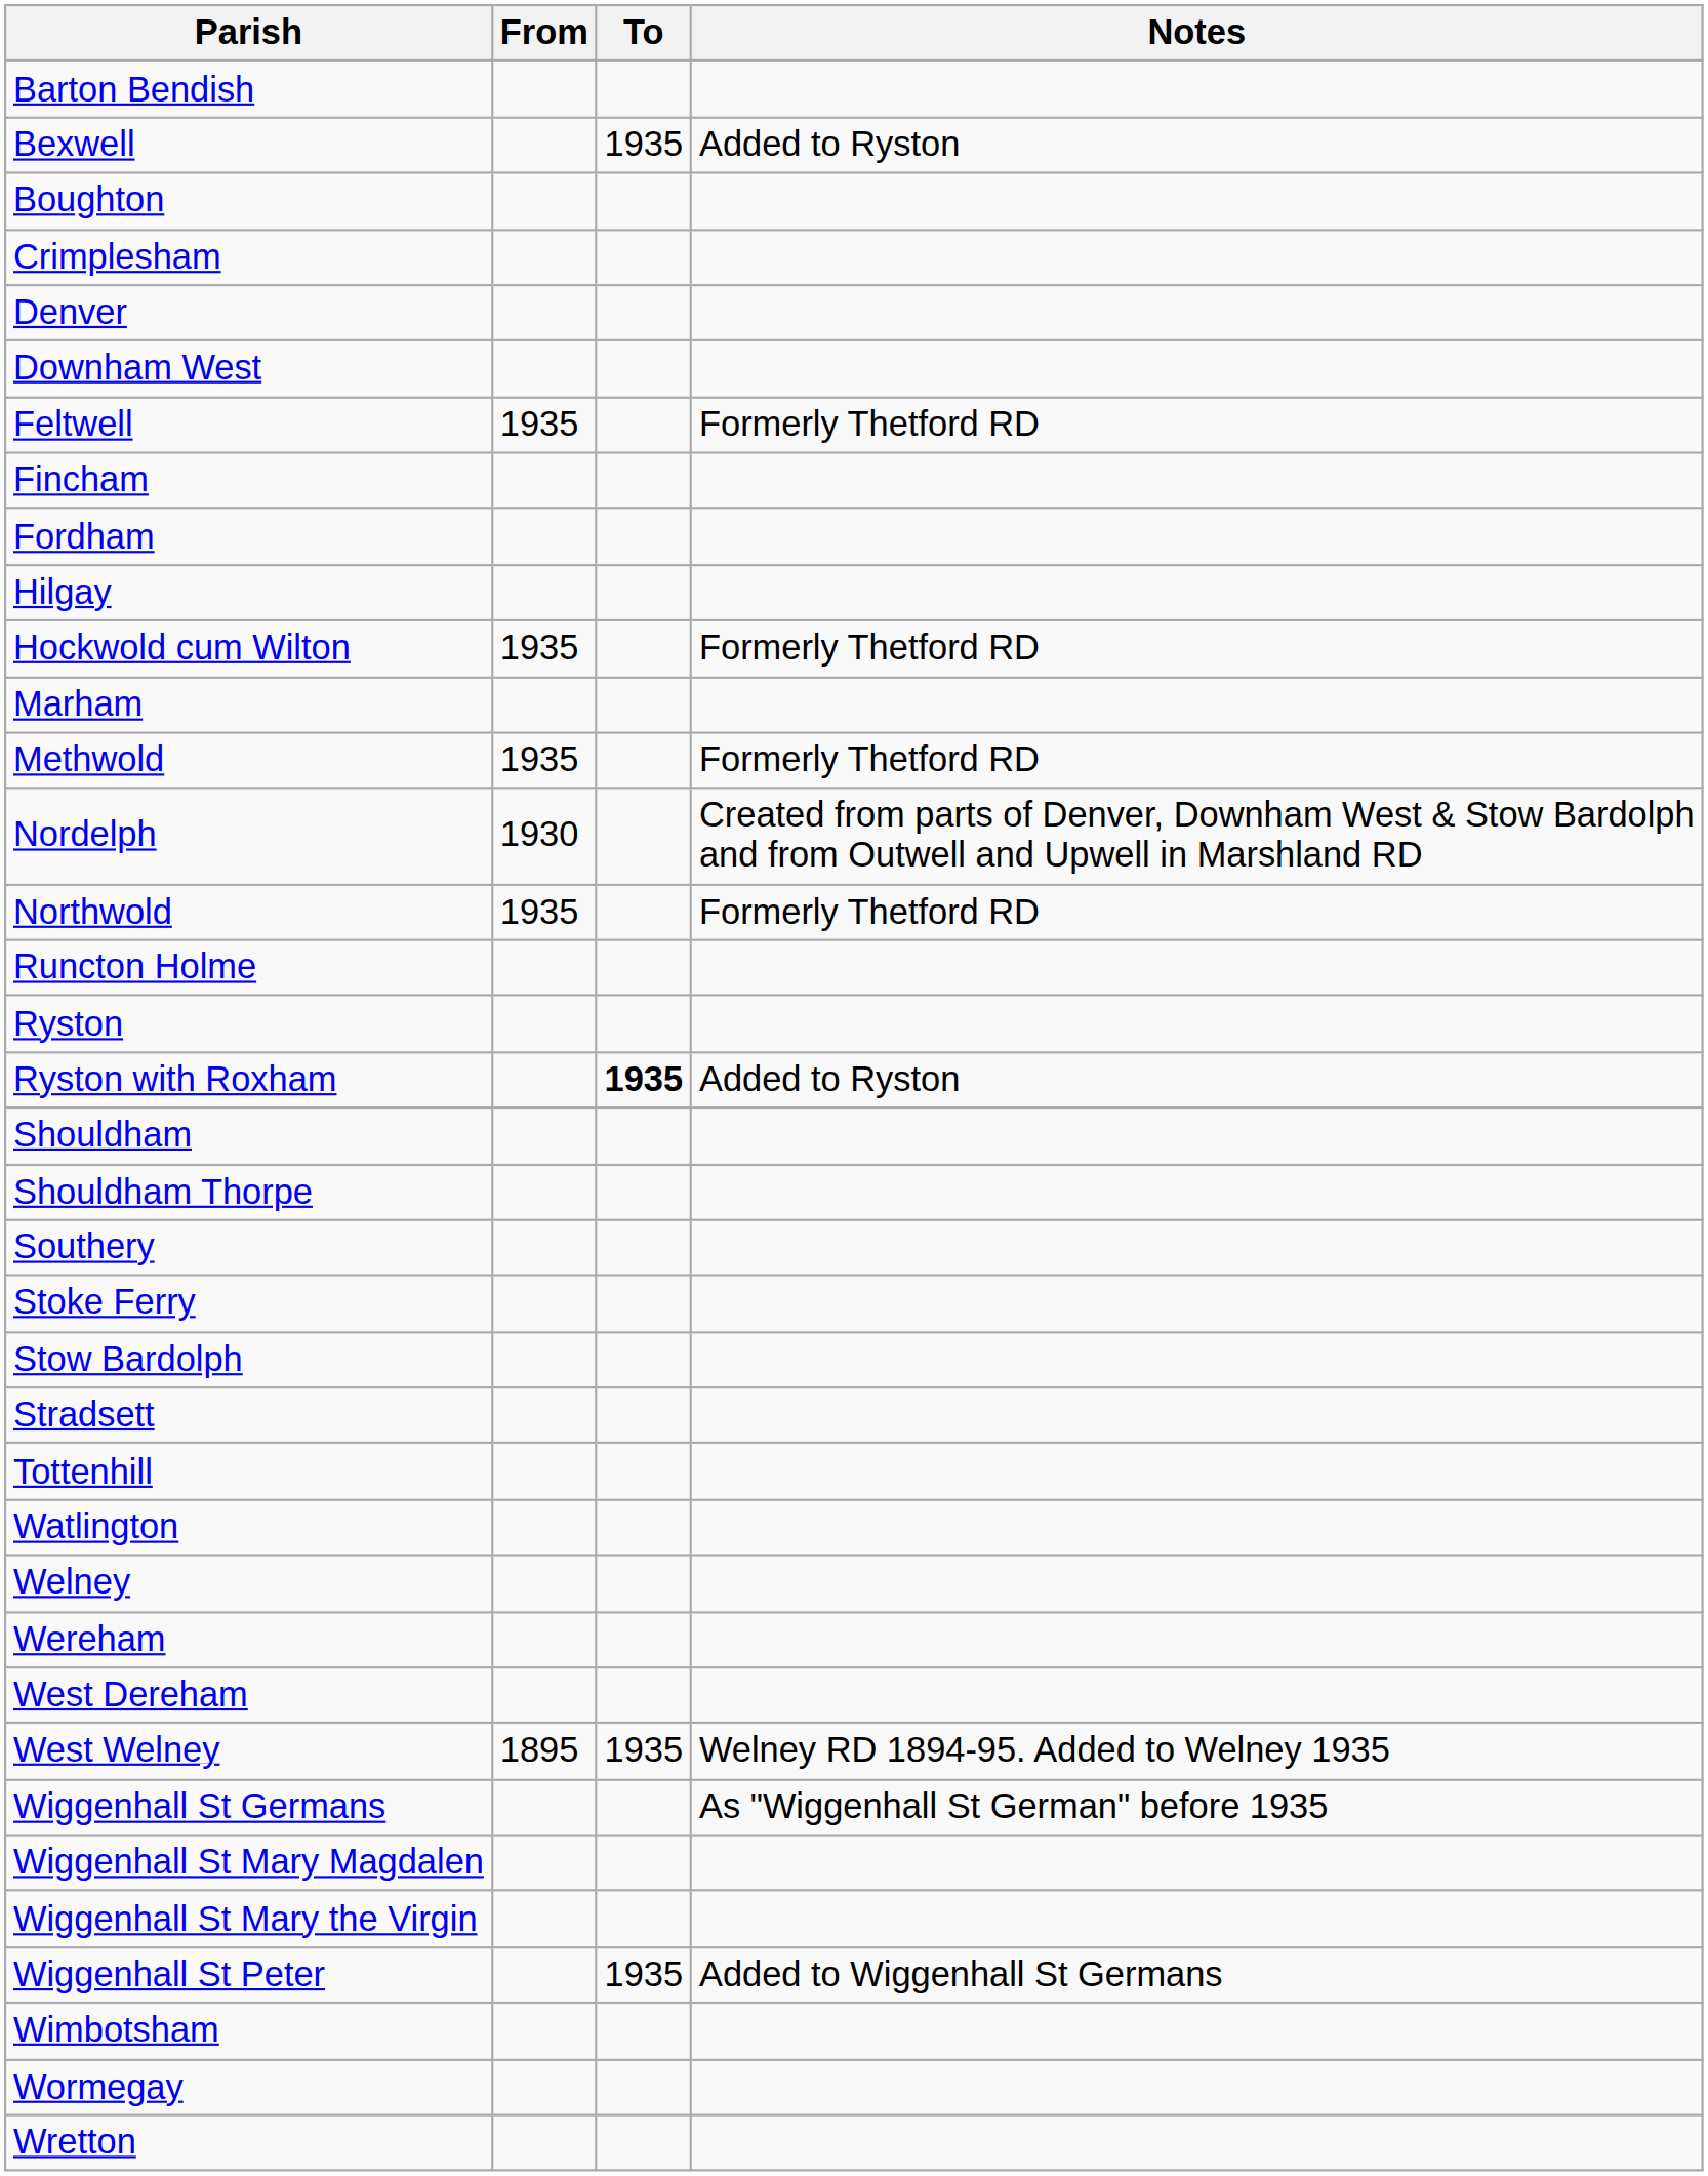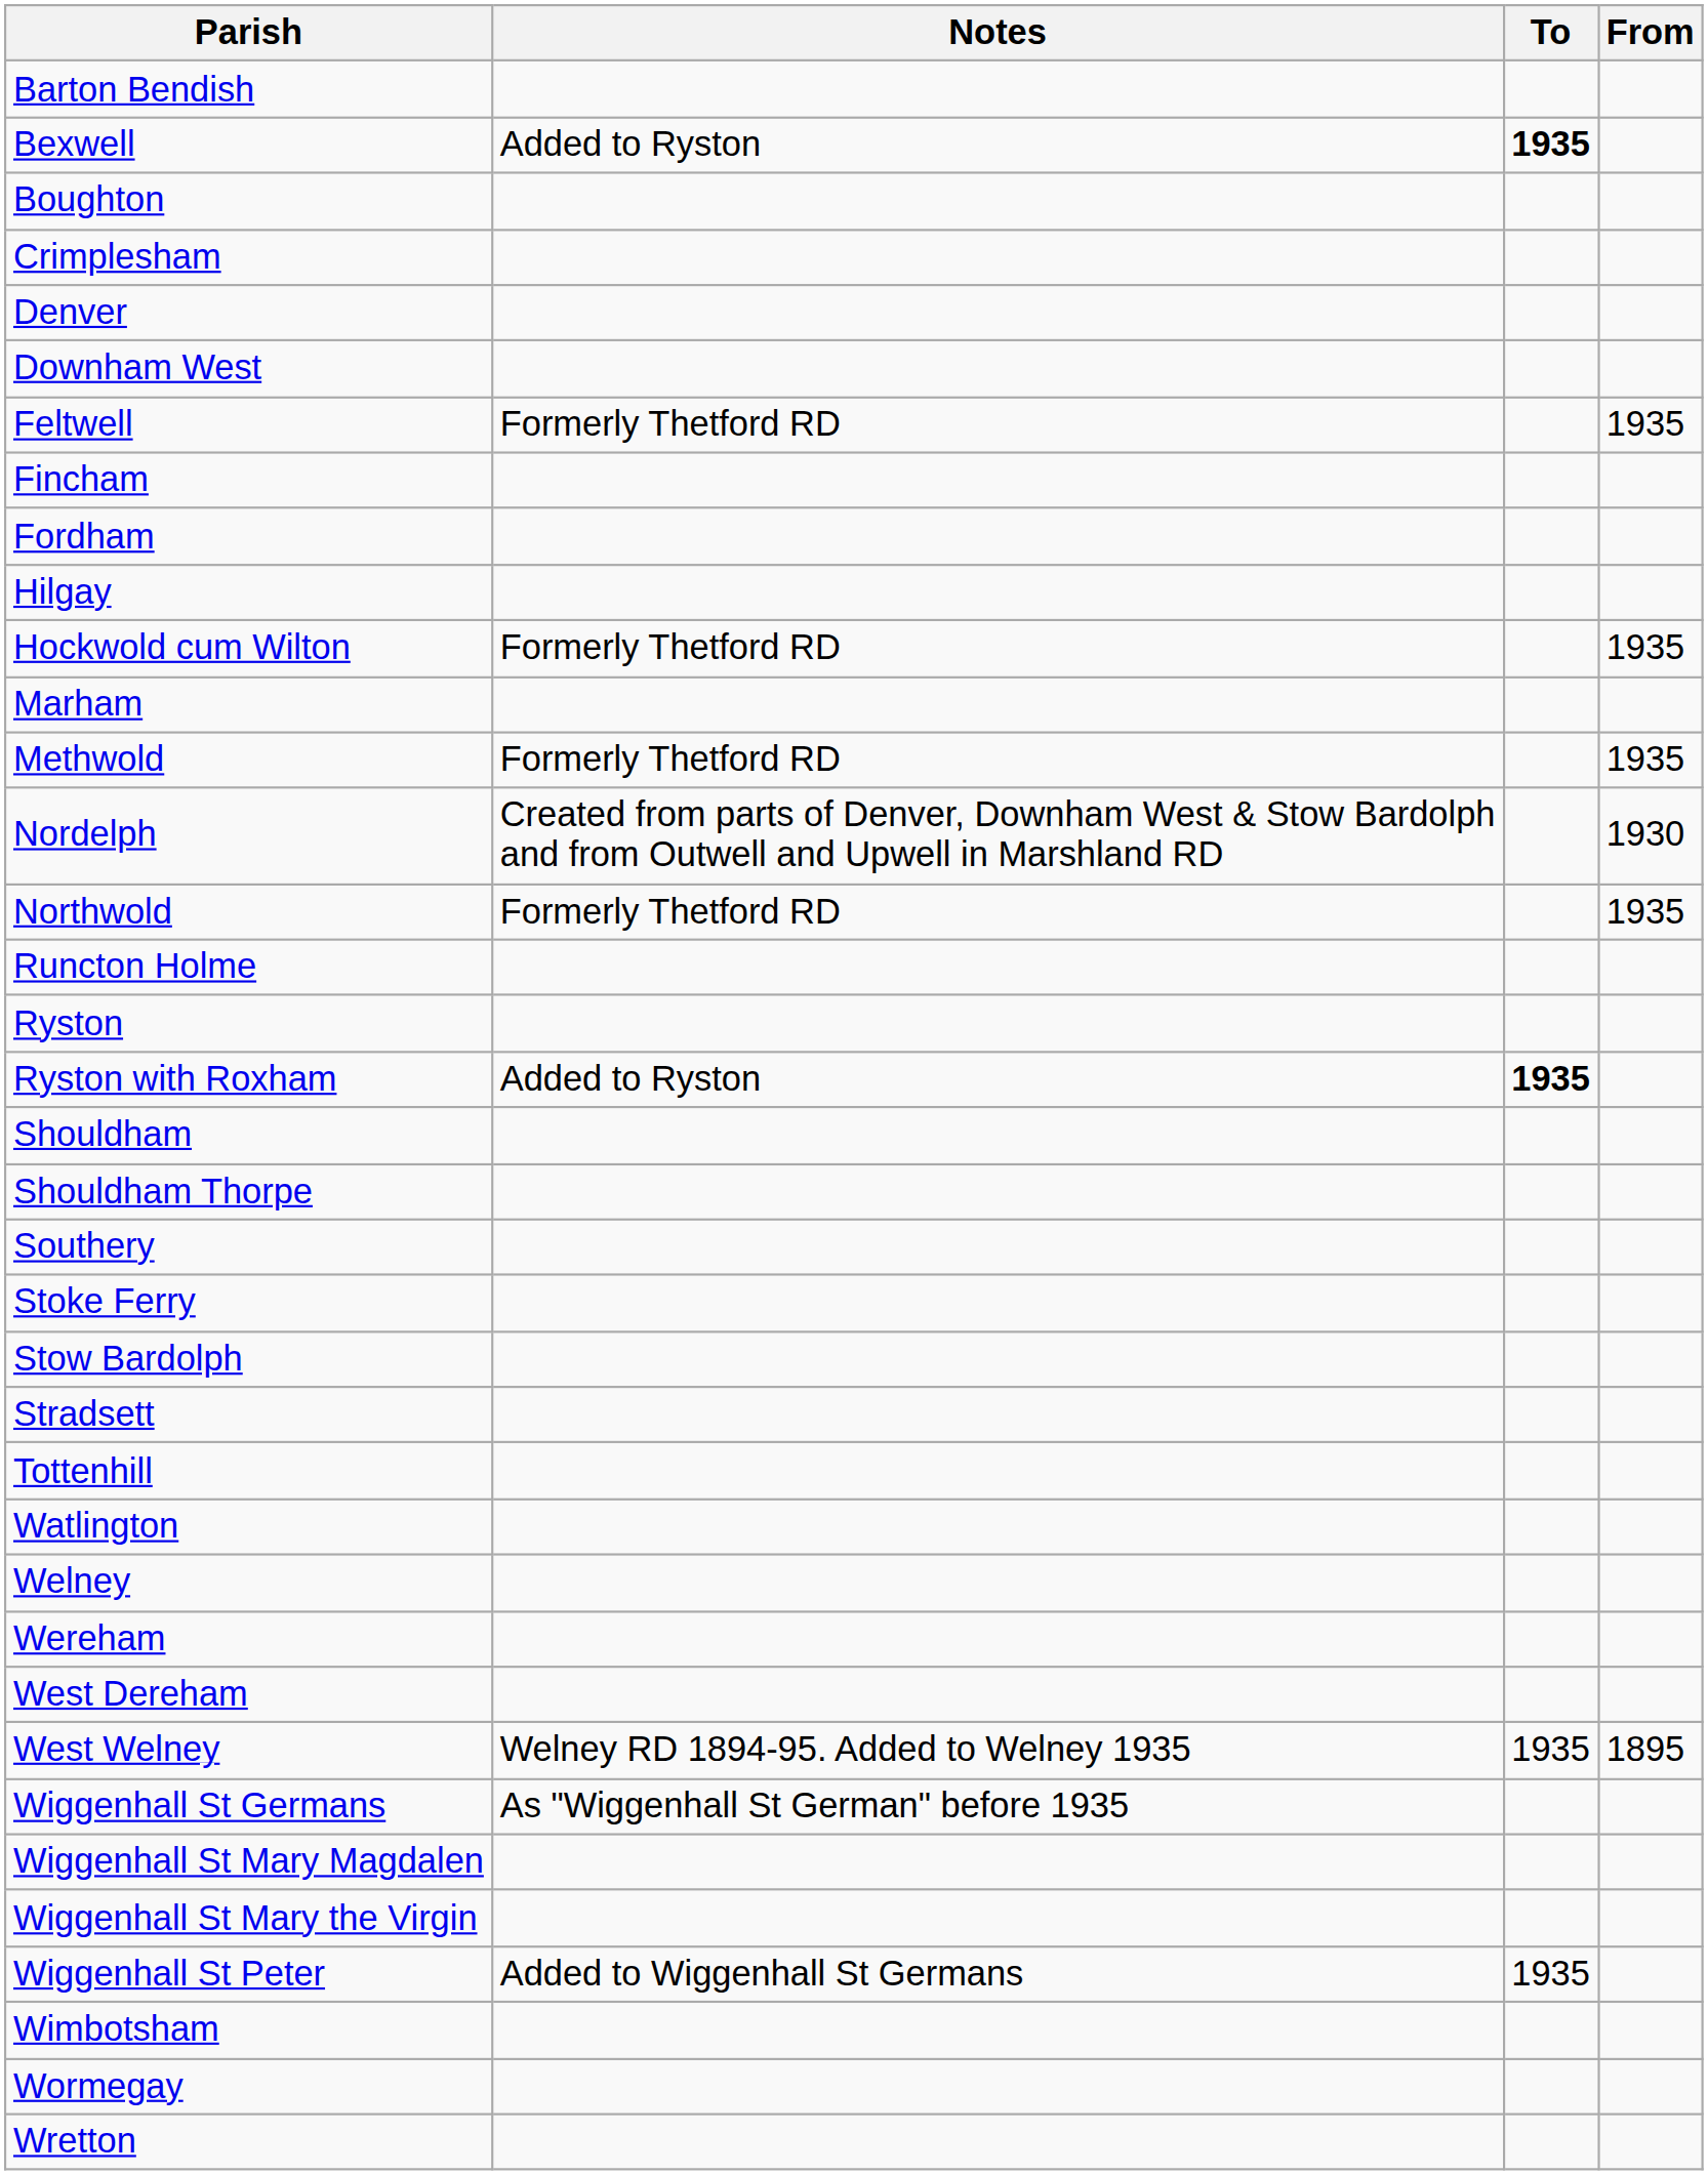 <table class="wikitable">
 <tr>
 <th>Parish</th>
+<th>Notes</th>
+<th>To</th>
 <th>From</th>
-<th>To</th>
-<th>Notes</th>
 </tr>
 <tr>
 <td><a href='#'>Barton Bendish</a></td>
 <td></td>
 <td></td>
 <td></td>
 </tr>
 <tr>
 <td><a href='#'>Bexwell</a></td>
+<td>Added to Ryston</td>
+<td><strong>1935</strong></td>
 <td></td>
-<td>1935</td>
-<td>Added to Ryston</td>
 </tr>
 <tr>
 <td><a href='#'>Boughton</a></td>
 <td></td>
 <td></td>
 <td></td>
 </tr>
 <tr>
 <td><a href='#'>Crimplesham</a></td>
 <td></td>
 <td></td>
 <td></td>
 </tr>
 <tr>
 <td><a href='#'>Denver</a></td>
 <td></td>
 <td></td>
 <td></td>
 </tr>
 <tr>
 <td><a href='#'>Downham West</a></td>
 <td></td>
 <td></td>
 <td></td>
 </tr>
 <tr>
 <td><a href='#'>Feltwell</a></td>
+<td>Formerly Thetford RD</td>
+<td></td>
 <td>1935</td>
-<td></td>
-<td>Formerly Thetford RD</td>
 </tr>
 <tr>
 <td><a href='#'>Fincham</a></td>
 <td></td>
 <td></td>
 <td></td>
 </tr>
 <tr>
 <td><a href='#'>Fordham</a></td>
 <td></td>
 <td></td>
 <td></td>
 </tr>
 <tr>
 <td><a href='#'>Hilgay</a></td>
 <td></td>
 <td></td>
 <td></td>
 </tr>
 <tr>
 <td><a href='#'>Hockwold cum Wilton</a></td>
+<td>Formerly Thetford RD</td>
+<td></td>
 <td>1935</td>
-<td></td>
-<td>Formerly Thetford RD</td>
 </tr>
 <tr>
 <td><a href='#'>Marham</a></td>
 <td></td>
 <td></td>
 <td></td>
 </tr>
 <tr>
 <td><a href='#'>Methwold</a></td>
+<td>Formerly Thetford RD</td>
+<td></td>
 <td>1935</td>
-<td></td>
-<td>Formerly Thetford RD</td>
 </tr>
 <tr>
 <td><a href='#'>Nordelph</a></td>
+<td>Created from parts of Denver, Downham West & Stow Bardolph<br>and from Outwell and Upwell in Marshland RD</td>
+<td></td>
 <td>1930</td>
-<td></td>
-<td>Created from parts of Denver, Downham West & Stow Bardolph<br>and from Outwell and Upwell in Marshland RD</td>
 </tr>
 <tr>
 <td><a href='#'>Northwold</a></td>
+<td>Formerly Thetford RD</td>
+<td></td>
 <td>1935</td>
-<td></td>
-<td>Formerly Thetford RD</td>
 </tr>
 <tr>
 <td><a href='#'>Runcton Holme</a></td>
 <td></td>
 <td></td>
 <td></td>
 </tr>
 <tr>
 <td><a href='#'>Ryston</a></td>
 <td></td>
 <td></td>
 <td></td>
 </tr>
 <tr>
 <td><a href='#'>Ryston with Roxham</a></td>
+<td>Added to Ryston</td>
+<td><strong>1935</strong></td>
 <td></td>
-<td><strong>1935</strong></td>
-<td>Added to Ryston</td>
 </tr>
 <tr>
 <td><a href='#'>Shouldham</a></td>
 <td></td>
 <td></td>
 <td></td>
 </tr>
 <tr>
 <td><a href='#'>Shouldham Thorpe</a></td>
 <td></td>
 <td></td>
 <td></td>
 </tr>
 <tr>
 <td><a href='#'>Southery</a></td>
 <td></td>
 <td></td>
 <td></td>
 </tr>
 <tr>
 <td><a href='#'>Stoke Ferry</a></td>
 <td></td>
 <td></td>
 <td></td>
 </tr>
 <tr>
 <td><a href='#'>Stow Bardolph</a></td>
 <td></td>
 <td></td>
 <td></td>
 </tr>
 <tr>
 <td><a href='#'>Stradsett</a></td>
 <td></td>
 <td></td>
 <td></td>
 </tr>
 <tr>
 <td><a href='#'>Tottenhill</a></td>
 <td></td>
 <td></td>
 <td></td>
 </tr>
 <tr>
 <td><a href='#'>Watlington</a></td>
 <td></td>
 <td></td>
 <td></td>
 </tr>
 <tr>
 <td><a href='#'>Welney</a></td>
 <td></td>
 <td></td>
 <td></td>
 </tr>
 <tr>
 <td><a href='#'>Wereham</a></td>
 <td></td>
 <td></td>
 <td></td>
 </tr>
 <tr>
 <td><a href='#'>West Dereham</a></td>
 <td></td>
 <td></td>
 <td></td>
 </tr>
 <tr>
 <td><a href='#'>West Welney</a></td>
+<td>Welney RD 1894-95. Added to Welney 1935</td>
+<td>1935</td>
 <td>1895</td>
-<td>1935</td>
-<td>Welney RD 1894-95. Added to Welney 1935</td>
 </tr>
 <tr>
 <td><a href='#'>Wiggenhall St Germans</a></td>
+<td>As "Wiggenhall St German" before 1935</td>
 <td></td>
 <td></td>
-<td>As "Wiggenhall St German" before 1935</td>
 </tr>
 <tr>
 <td><a href='#'>Wiggenhall St Mary Magdalen</a></td>
 <td></td>
 <td></td>
 <td></td>
 </tr>
 <tr>
 <td><a href='#'>Wiggenhall St Mary the Virgin</a></td>
 <td></td>
 <td></td>
 <td></td>
 </tr>
 <tr>
 <td><a href='#'>Wiggenhall St Peter</a></td>
+<td>Added to Wiggenhall St Germans</td>
+<td>1935</td>
 <td></td>
-<td>1935</td>
-<td>Added to Wiggenhall St Germans</td>
 </tr>
 <tr>
 <td><a href='#'>Wimbotsham</a></td>
 <td></td>
 <td></td>
 <td></td>
 </tr>
 <tr>
 <td><a href='#'>Wormegay</a></td>
 <td></td>
 <td></td>
 <td></td>
 </tr>
 <tr>
 <td><a href='#'>Wretton</a></td>
 <td></td>
 <td></td>
 <td></td>
 </tr>
 </table>
